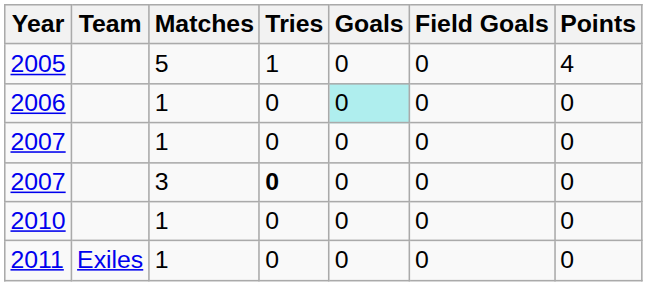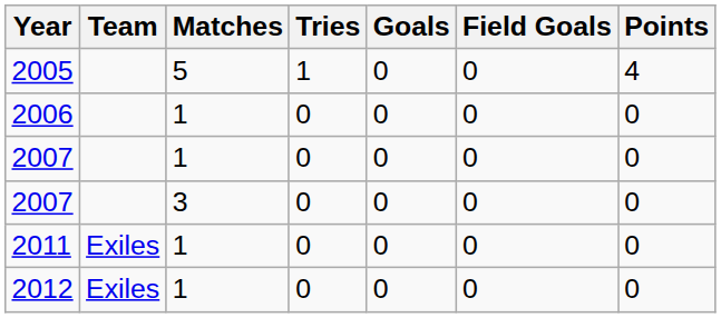 <table class="wikitable">
 <tr>
 <th>Year</th>
 <th>Team</th>
 <th>Matches</th>
 <th>Tries</th>
 <th>Goals</th>
 <th>Field Goals</th>
 <th>Points</th>
 </tr>
 <tr>
 <td><a href='#'>2005</a></td>
 <td></td>
 <td>5</td>
 <td>1</td>
 <td>0</td>
 <td>0</td>
 <td>4</td>
 </tr>
 <tr>
 <td><a href='#'>2006</a></td>
 <td></td>
 <td>1</td>
 <td>0</td>
-<td style="background: paleturquoise;">0</td>
+<td>0</td>
 <td>0</td>
 <td>0</td>
 </tr>
 <tr>
 <td><a href='#'>2007</a></td>
 <td></td>
 <td>1</td>
 <td>0</td>
 <td>0</td>
 <td>0</td>
 <td>0</td>
 </tr>
 <tr>
 <td><a href='#'>2007</a></td>
 <td></td>
 <td>3</td>
-<td><strong>0</strong></td>
-<td>0</td>
-<td>0</td>
-<td>0</td>
-</tr>
-<tr>
-<td><a href='#'>2010</a></td>
-<td></td>
-<td>1</td>
 <td>0</td>
 <td>0</td>
 <td>0</td>
 <td>0</td>
 </tr>
 <tr>
 <td><a href='#'>2011</a></td>
 <td><a href='#'>Exiles</a></td>
 <td>1</td>
 <td>0</td>
 <td>0</td>
 <td>0</td>
 <td>0</td>
 </tr>
+<tr>
+<td><a href='#'>2012</a></td>
+<td><a href='#'>Exiles</a></td>
+<td>1</td>
+<td>0</td>
+<td>0</td>
+<td>0</td>
+<td>0</td>
+</tr>
 </table>
